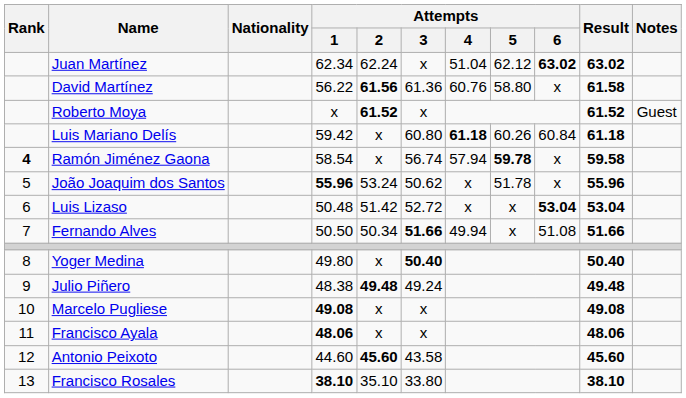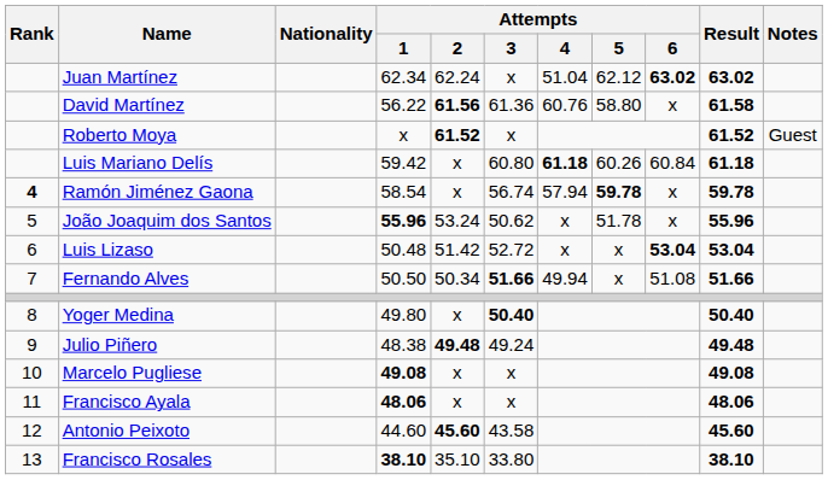 <table class="wikitable sortable" style="text-align:center">
 <tr>
 <th rowspan=2>Rank</th>
 <th rowspan=2>Name</th>
 <th rowspan=2>Nationality</th>
 <th colspan=6>Attempts</th>
 <th rowspan=2>Result</th>
 <th rowspan=2>Notes</th>
 </tr>
 <tr>
 <th>1</th>
 <th>2</th>
 <th>3</th>
 <th>4</th>
 <th>5</th>
 <th>6</th>
 </tr>
 <tr>
 <td align=center></td>
 <td align=left><a href='#'>Juan Martínez</a></td>
 <td align=left></td>
 <td>62.34</td>
 <td>62.24</td>
 <td>x</td>
 <td>51.04</td>
 <td>62.12</td>
 <td><strong>63.02</strong></td>
 <td><strong>63.02</strong></td>
 <td></td>
 </tr>
 <tr>
 <td align=center></td>
 <td align=left><a href='#'>David Martínez</a></td>
 <td align=left></td>
 <td>56.22</td>
 <td><strong>61.56</strong></td>
 <td>61.36</td>
 <td>60.76</td>
 <td>58.80</td>
 <td>x</td>
 <td><strong>61.58</strong></td>
 <td></td>
 </tr>
 <tr>
 <td align=center></td>
 <td align=left><a href='#'>Roberto Moya</a></td>
 <td align=left></td>
 <td>x</td>
 <td><strong>61.52</strong></td>
 <td>x</td>
 <td colspan=3></td>
 <td><strong>61.52</strong></td>
 <td>Guest</td>
 </tr>
 <tr>
 <td align=center></td>
 <td align=left><a href='#'>Luis Mariano Delís</a></td>
 <td align=left></td>
 <td>59.42</td>
 <td>x</td>
 <td>60.80</td>
 <td><strong>61.18</strong></td>
 <td>60.26</td>
 <td>60.84</td>
 <td><strong>61.18</strong></td>
 <td></td>
 </tr>
 <tr>
 <td align=center><strong>4</strong></td>
 <td align=left><a href='#'>Ramón Jiménez Gaona</a></td>
 <td align=left></td>
 <td>58.54</td>
 <td>x</td>
 <td>56.74</td>
 <td>57.94</td>
 <td><strong>59.78</strong></td>
 <td>x</td>
-<td><strong>59.58</strong></td>
+<td><strong>59.78</strong></td>
 <td></td>
 </tr>
 <tr>
 <td align=center>5</td>
 <td align=left><a href='#'>João Joaquim dos Santos</a></td>
 <td align=left></td>
 <td><strong>55.96</strong></td>
 <td>53.24</td>
 <td>50.62</td>
 <td>x</td>
 <td>51.78</td>
 <td>x</td>
 <td><strong>55.96</strong></td>
 <td></td>
 </tr>
 <tr>
 <td align=center>6</td>
 <td align=left><a href='#'>Luis Lizaso</a></td>
 <td align=left></td>
 <td>50.48</td>
 <td>51.42</td>
 <td>52.72</td>
 <td>x</td>
 <td>x</td>
 <td><strong>53.04</strong></td>
 <td><strong>53.04</strong></td>
 <td></td>
 </tr>
 <tr>
 <td align=center>7</td>
 <td align=left><a href='#'>Fernando Alves</a></td>
 <td align=left></td>
 <td>50.50</td>
 <td>50.34</td>
 <td><strong>51.66</strong></td>
 <td>49.94</td>
 <td>x</td>
 <td>51.08</td>
 <td><strong>51.66</strong></td>
 <td></td>
 </tr>
 <tr>
 <td colspan=11 bgcolor=lightgray></td>
 </tr>
 <tr>
 <td align=center>8</td>
 <td align=left><a href='#'>Yoger Medina</a></td>
 <td align=left></td>
 <td>49.80</td>
 <td>x</td>
 <td><strong>50.40</strong></td>
 <td colspan=3></td>
 <td><strong>50.40</strong></td>
 <td></td>
 </tr>
 <tr>
 <td align=center>9</td>
 <td align=left><a href='#'>Julio Piñero</a></td>
 <td align=left></td>
 <td>48.38</td>
 <td><strong>49.48</strong></td>
 <td>49.24</td>
 <td colspan=3></td>
 <td><strong>49.48</strong></td>
 <td></td>
 </tr>
 <tr>
 <td align=center>10</td>
 <td align=left><a href='#'>Marcelo Pugliese</a></td>
 <td align=left></td>
 <td><strong>49.08</strong></td>
 <td>x</td>
 <td>x</td>
 <td colspan=3></td>
 <td><strong>49.08</strong></td>
 <td></td>
 </tr>
 <tr>
 <td align=center>11</td>
 <td align=left><a href='#'>Francisco Ayala</a></td>
 <td align=left></td>
 <td><strong>48.06</strong></td>
 <td>x</td>
 <td>x</td>
 <td colspan=3></td>
 <td><strong>48.06</strong></td>
 <td></td>
 </tr>
 <tr>
 <td align=center>12</td>
 <td align=left><a href='#'>Antonio Peixoto</a></td>
 <td align=left></td>
 <td>44.60</td>
 <td><strong>45.60</strong></td>
 <td>43.58</td>
 <td colspan=3></td>
 <td><strong>45.60</strong></td>
 <td></td>
 </tr>
 <tr>
 <td align=center>13</td>
 <td align=left><a href='#'>Francisco Rosales</a></td>
 <td align=left></td>
 <td><strong>38.10</strong></td>
 <td>35.10</td>
 <td>33.80</td>
 <td colspan=3></td>
 <td><strong>38.10</strong></td>
 <td></td>
 </tr>
 </table>
